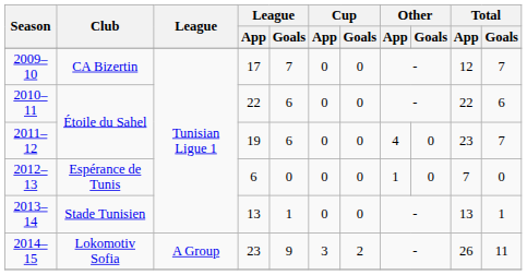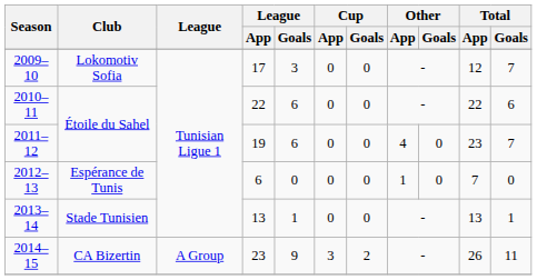 <table class="wikitable">
 <tr>
 <th rowspan=2>Season</th>
 <th ! rowspan=2>Club</th>
 <th ! rowspan=2>League</th>
 <th ! colspan=2>League</th>
 <th ! colspan=2>Cup</th>
 <th ! colspan=2>Other</th>
 <th colspan=3>Total</th>
 </tr>
 <tr>
 <th>App</th>
 <th>Goals</th>
 <th>App</th>
 <th>Goals</th>
 <th>App</th>
 <th>Goals</th>
 <th>App</th>
 <th>Goals</th>
 </tr>
 <tr>
 </tr>
 <tr align=center>
 <td><a href='#'>2009–10</a></td>
-<td><a href='#'>CA Bizertin</a></td>
+<td><a href='#'>Lokomotiv Sofia</a></td>
 <td rowspan="5"><a href='#'>Tunisian Ligue 1</a></td>
 <td>17</td>
-<td>7</td>
+<td>3</td>
 <td>0</td>
 <td>0</td>
 <td colspan="2">-</td>
 <td>12</td>
 <td>7</td>
 </tr>
 <tr align=center>
 <td><a href='#'>2010–11</a></td>
 <td rowspan="2"><a href='#'>Étoile du Sahel</a></td>
 <td>22</td>
 <td>6</td>
 <td>0</td>
 <td>0</td>
 <td colspan="2">-</td>
 <td>22</td>
 <td>6</td>
 </tr>
 <tr align=center>
 <td><a href='#'>2011–12</a></td>
 <td>19</td>
 <td>6</td>
 <td>0</td>
 <td>0</td>
 <td>4</td>
 <td>0</td>
 <td>23</td>
 <td>7</td>
 </tr>
 <tr align=center>
 <td><a href='#'>2012–13</a></td>
 <td><a href='#'>Espérance de Tunis</a></td>
 <td>6</td>
 <td>0</td>
 <td>0</td>
 <td>0</td>
 <td>1</td>
 <td>0</td>
 <td>7</td>
 <td>0</td>
 </tr>
 <tr align=center>
 <td><a href='#'>2013–14</a></td>
 <td><a href='#'>Stade Tunisien</a></td>
 <td>13</td>
 <td>1</td>
 <td>0</td>
 <td>0</td>
 <td colspan="2">-</td>
 <td>13</td>
 <td>1</td>
 </tr>
 <tr align=center>
 <td><a href='#'>2014–15</a></td>
-<td><a href='#'>Lokomotiv Sofia</a></td>
+<td><a href='#'>CA Bizertin</a></td>
 <td rowspan="1"><a href='#'>A Group</a></td>
 <td>23</td>
 <td>9</td>
 <td>3</td>
 <td>2</td>
 <td colspan="2">-</td>
 <td>26</td>
 <td>11</td>
 </tr>
 <tr align=center>
 </tr>
 </table>
